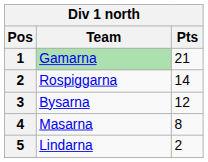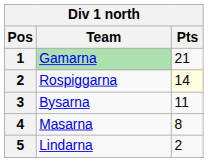 <table class="wikitable">
 <tr>
 <th colspan="3">Div 1 north</th>
 </tr>
 <tr>
 <th width=20>Pos</th>
 <th width=150>Team</th>
 <th width=30>Pts</th>
 </tr>
 <tr>
 <th>1</th>
 <td style="background:#ACE1AF;"><a href='#'>Gamarna</a></td>
 <td>21</td>
 </tr>
 <tr>
 <th>2</th>
 <td><a href='#'>Rospiggarna</a></td>
-<td>14</td>
+<td style="background: lightyellow;">14</td>
 </tr>
 <tr>
 <th>3</th>
 <td><a href='#'>Bysarna</a></td>
-<td>12</td>
+<td>11</td>
 </tr>
 <tr>
 <th>4</th>
 <td><a href='#'>Masarna</a></td>
 <td>8</td>
 </tr>
 <tr>
 <th>5</th>
 <td><a href='#'>Lindarna</a></td>
 <td>2</td>
 </tr>
 </table>
